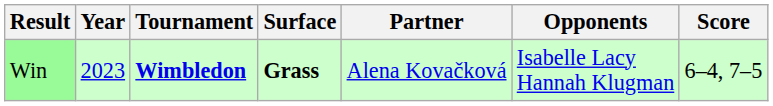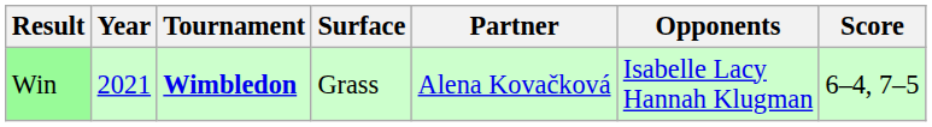 <table class="wikitable">
 <tr>
 <th>Result</th>
 <th>Year</th>
 <th>Tournament</th>
 <th>Surface</th>
 <th>Partner</th>
 <th>Opponents</th>
 <th class="unsortable">Score</th>
 </tr>
 <tr style="background:#ccffcc;">
 <td style="background:#98fb98;">Win</td>
-<td><a href='#'>2023</a></td>
+<td><a href='#'>2021</a></td>
 <td><strong><a href='#'>Wimbledon</a></strong></td>
-<td><strong>Grass</strong></td>
+<td>Grass</td>
 <td> <a href='#'>Alena  Kovačková</a></td>
 <td> <a href='#'>Isabelle Lacy</a><br> <a href='#'>Hannah Klugman</a></td>
 <td>6–4, 7–5</td>
 </tr>
 </table>
